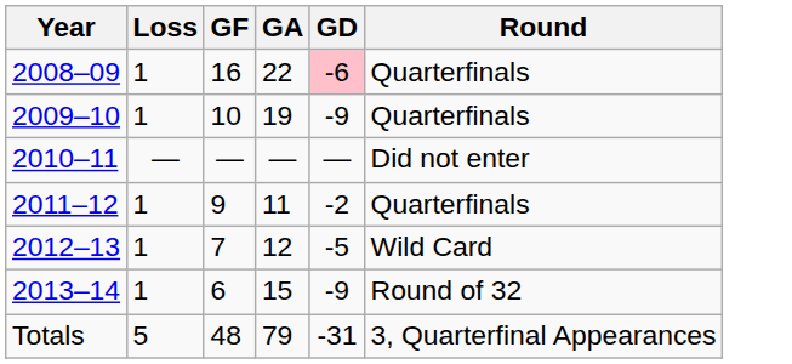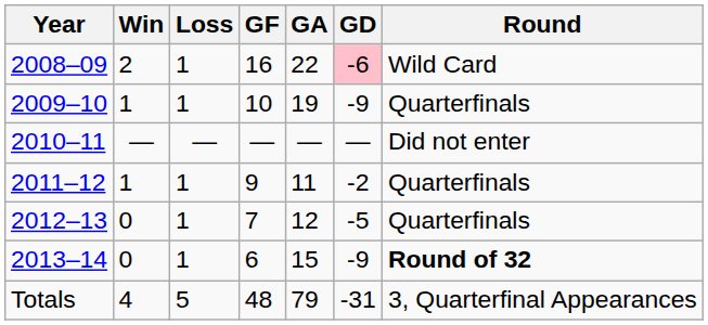 <table class="wikitable">
 <tr>
 <th>Year</th>
+<th>Win</th>
 <th>Loss</th>
 <th>GF</th>
 <th>GA</th>
 <th>GD</th>
 <th>Round</th>
 </tr>
 <tr>
 <td><a href='#'>2008–09</a></td>
+<td>2</td>
 <td>1</td>
 <td>16</td>
 <td>22</td>
 <td align="center" style="background: pink;">-6</td>
-<td>Quarterfinals</td>
+<td>Wild Card</td>
 </tr>
 <tr>
 <td><a href='#'>2009–10</a></td>
+<td>1</td>
 <td>1</td>
 <td>10</td>
 <td>19</td>
 <td align="center">-9</td>
 <td>Quarterfinals</td>
 </tr>
 <tr>
 <td><a href='#'>2010–11</a></td>
 <td align="center">—</td>
 <td align="center">—</td>
 <td align="center">—</td>
 <td align="center">—</td>
+<td align="center">—</td>
 <td>Did not enter</td>
 </tr>
 <tr>
 <td><a href='#'>2011–12</a></td>
+<td>1</td>
 <td>1</td>
 <td>9</td>
 <td>11</td>
 <td align="center">-2</td>
 <td>Quarterfinals</td>
 </tr>
 <tr>
 <td><a href='#'>2012–13</a></td>
+<td>0</td>
 <td>1</td>
 <td>7</td>
 <td>12</td>
 <td align="center">-5</td>
-<td>Wild Card</td>
+<td>Quarterfinals</td>
 </tr>
 <tr>
 <td><a href='#'>2013–14</a></td>
+<td>0</td>
 <td>1</td>
 <td>6</td>
 <td>15</td>
 <td align="center">-9</td>
-<td>Round of 32</td>
+<td><strong>Round of 32</strong></td>
 </tr>
 <tr>
 <td>Totals</td>
+<td>4</td>
 <td>5</td>
 <td>48</td>
 <td>79</td>
 <td align="center">-31</td>
 <td>3, Quarterfinal Appearances</td>
 </tr>
 </table>
